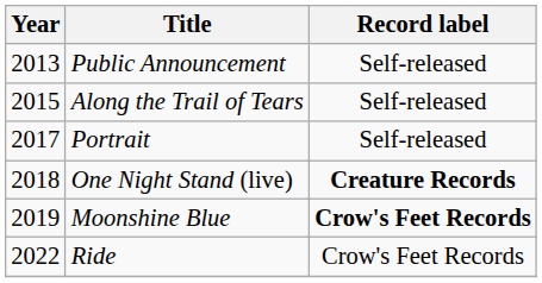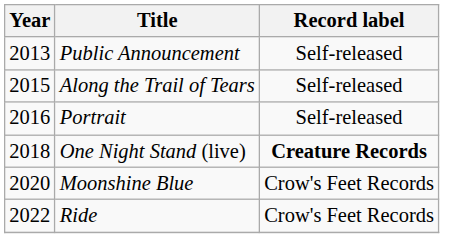 <table class="wikitable sortable">
 <tr>
 <th>Year</th>
 <th>Title</th>
 <th>Record label</th>
 </tr>
 <tr>
 <td>2013</td>
 <td><em>Public Announcement</em></td>
 <td style="text-align:center;">Self-released</td>
 </tr>
 <tr>
 <td>2015</td>
 <td><em>Along the Trail of Tears</em></td>
 <td style="text-align:center;">Self-released</td>
 </tr>
 <tr>
-<td>2017</td>
+<td>2016</td>
 <td><em>Portrait</em></td>
 <td style="text-align:center;">Self-released</td>
 </tr>
 <tr>
 <td>2018</td>
 <td><em>One Night Stand</em> (live)</td>
 <td style="text-align:center;"><strong>Creature Records</strong></td>
 </tr>
 <tr>
-<td>2019</td>
+<td>2020</td>
 <td><em>Moonshine Blue</em></td>
-<td style="text-align:center;"><strong>Crow's Feet Records</strong></td>
+<td style="text-align:center;">Crow's Feet Records</td>
 </tr>
 <tr>
 <td>2022</td>
 <td><em>Ride</em></td>
 <td style="text-align:center;">Crow's Feet Records</td>
 </tr>
 <tr>
 </tr>
 </table>
